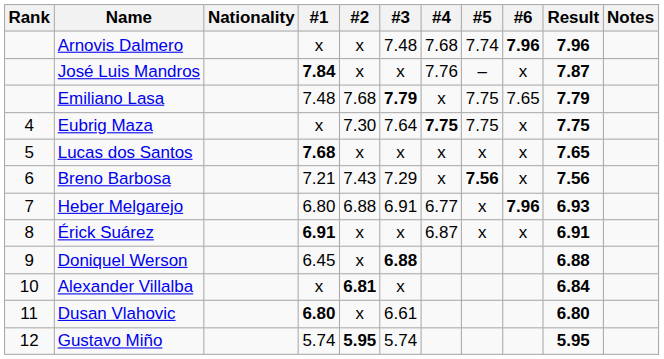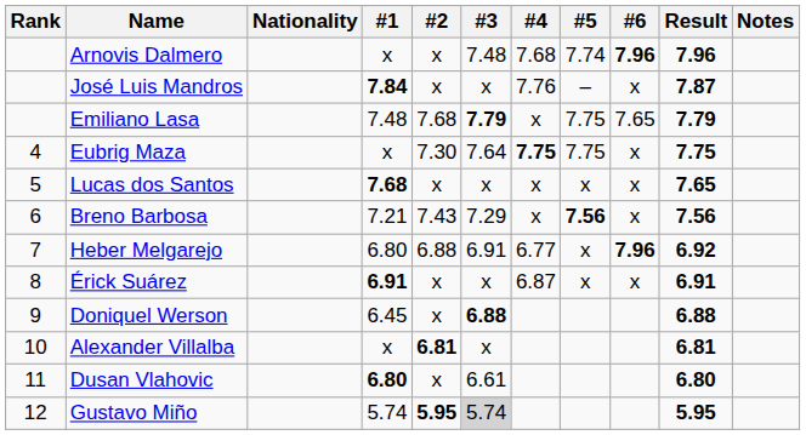 <table class="wikitable sortable" style="text-align:center">
 <tr>
 <th>Rank</th>
 <th>Name</th>
 <th>Nationality</th>
 <th>#1</th>
 <th>#2</th>
 <th>#3</th>
 <th>#4</th>
 <th>#5</th>
 <th>#6</th>
 <th>Result</th>
 <th>Notes</th>
 </tr>
 <tr>
 <td></td>
 <td align=left><a href='#'>Arnovis Dalmero</a></td>
 <td align=left></td>
 <td>x</td>
 <td>x</td>
 <td>7.48</td>
 <td>7.68</td>
 <td>7.74</td>
 <td><strong>7.96</strong></td>
 <td><strong>7.96</strong></td>
 <td></td>
 </tr>
 <tr>
 <td></td>
 <td align=left><a href='#'>José Luis Mandros</a></td>
 <td align=left></td>
 <td><strong>7.84</strong></td>
 <td>x</td>
 <td>x</td>
 <td>7.76</td>
 <td>–</td>
 <td>x</td>
 <td><strong>7.87</strong></td>
 <td></td>
 </tr>
 <tr>
 <td></td>
 <td align=left><a href='#'>Emiliano Lasa</a></td>
 <td align=left></td>
 <td>7.48</td>
 <td>7.68</td>
 <td><strong>7.79</strong></td>
 <td>x</td>
 <td>7.75</td>
 <td>7.65</td>
 <td><strong>7.79</strong></td>
 <td></td>
 </tr>
 <tr>
 <td>4</td>
 <td align=left><a href='#'>Eubrig Maza</a></td>
 <td align=left></td>
 <td>x</td>
 <td>7.30</td>
 <td>7.64</td>
 <td><strong>7.75</strong></td>
 <td>7.75</td>
 <td>x</td>
 <td><strong>7.75</strong></td>
 <td></td>
 </tr>
 <tr>
 <td>5</td>
 <td align=left><a href='#'>Lucas dos Santos</a></td>
 <td align=left></td>
 <td><strong>7.68</strong></td>
 <td>x</td>
 <td>x</td>
 <td>x</td>
 <td>x</td>
 <td>x</td>
 <td><strong>7.65</strong></td>
 <td></td>
 </tr>
 <tr>
 <td>6</td>
 <td align=left><a href='#'>Breno Barbosa</a></td>
 <td align=left></td>
 <td>7.21</td>
 <td>7.43</td>
 <td>7.29</td>
 <td>x</td>
 <td><strong>7.56</strong></td>
 <td>x</td>
 <td><strong>7.56</strong></td>
 <td></td>
 </tr>
 <tr>
 <td>7</td>
 <td align=left><a href='#'>Heber Melgarejo</a></td>
 <td align=left></td>
 <td>6.80</td>
 <td>6.88</td>
 <td>6.91</td>
 <td>6.77</td>
 <td>x</td>
 <td><strong>7.96</strong></td>
-<td><strong>6.93</strong></td>
+<td><strong>6.92</strong></td>
 <td></td>
 </tr>
 <tr>
 <td>8</td>
 <td align=left><a href='#'>Érick Suárez</a></td>
 <td align=left></td>
 <td><strong>6.91</strong></td>
 <td>x</td>
 <td>x</td>
 <td>6.87</td>
 <td>x</td>
 <td>x</td>
 <td><strong>6.91</strong></td>
 <td></td>
 </tr>
 <tr>
 <td>9</td>
 <td align=left><a href='#'>Doniquel Werson</a></td>
 <td align=left></td>
 <td>6.45</td>
 <td>x</td>
 <td><strong>6.88</strong></td>
 <td></td>
 <td></td>
 <td></td>
 <td><strong>6.88</strong></td>
 <td></td>
 </tr>
 <tr>
 <td>10</td>
 <td align=left><a href='#'>Alexander Villalba</a></td>
 <td align=left></td>
 <td>x</td>
 <td><strong>6.81</strong></td>
 <td>x</td>
 <td></td>
 <td></td>
 <td></td>
-<td><strong>6.84</strong></td>
+<td><strong>6.81</strong></td>
 <td></td>
 </tr>
 <tr>
 <td>11</td>
 <td align=left><a href='#'>Dusan Vlahovic</a></td>
 <td align=left></td>
 <td><strong>6.80</strong></td>
 <td>x</td>
 <td>6.61</td>
 <td></td>
 <td></td>
 <td></td>
 <td><strong>6.80</strong></td>
 <td></td>
 </tr>
 <tr>
 <td>12</td>
 <td align=left><a href='#'>Gustavo Miño</a></td>
 <td align=left></td>
 <td>5.74</td>
 <td><strong>5.95</strong></td>
-<td>5.74</td>
+<td style="background: lightgrey;">5.74</td>
 <td></td>
 <td></td>
 <td></td>
 <td><strong>5.95</strong></td>
 <td></td>
 </tr>
 </table>
